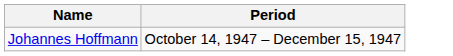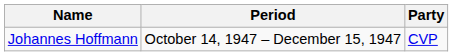 <table class="wikitable">
 <tr>
 <th>Name</th>
 <th>Period</th>
+<th>Party</th>
 </tr>
 <tr>
 <td><a href='#'>Johannes Hoffmann</a></td>
 <td>October 14, 1947 – December 15, 1947</td>
+<td><a href='#'>CVP</a></td>
 </tr>
 </table>
